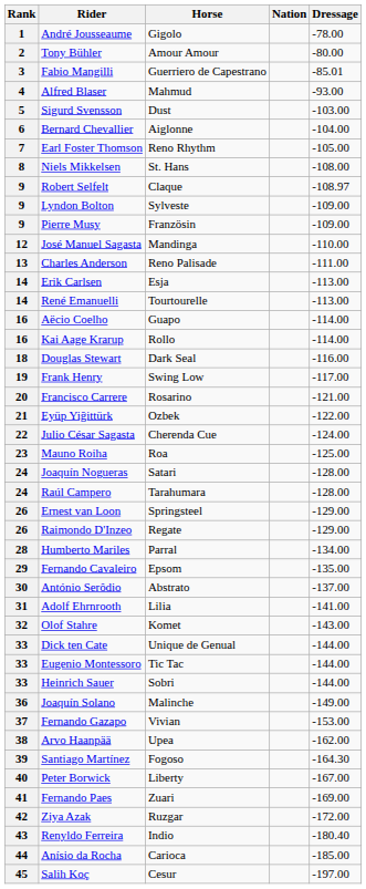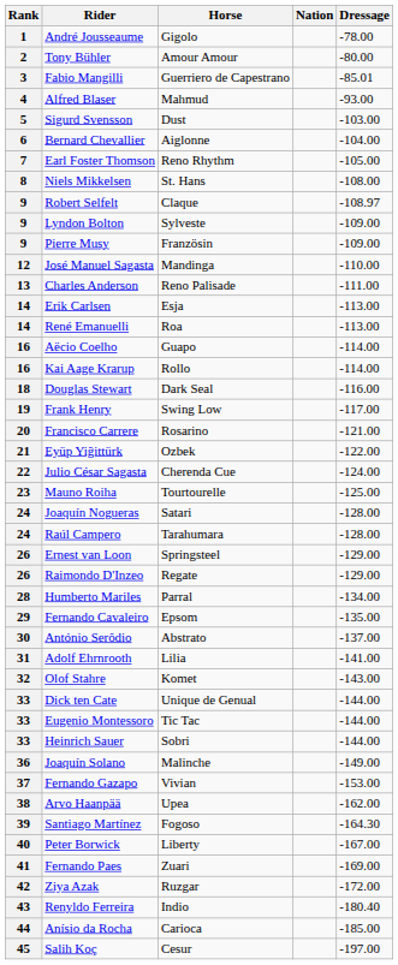 <table class="wikitable sortable">
 <tr>
 <th>Rank</th>
 <th>Rider</th>
 <th>Horse</th>
 <th>Nation</th>
 <th>Dressage</th>
 </tr>
 <tr>
 <th>1</th>
 <td><a href='#'>André Jousseaume</a></td>
 <td>Gigolo</td>
 <td></td>
 <td>-78.00</td>
 </tr>
 <tr>
 <th>2</th>
 <td><a href='#'>Tony Bühler</a></td>
 <td>Amour Amour</td>
 <td></td>
 <td>-80.00</td>
 </tr>
 <tr>
 <th>3</th>
 <td><a href='#'>Fabio Mangilli</a></td>
 <td>Guerriero de Capestrano</td>
 <td></td>
 <td>-85.01</td>
 </tr>
 <tr>
 <th>4</th>
 <td><a href='#'>Alfred Blaser</a></td>
 <td>Mahmud</td>
 <td></td>
 <td>-93.00</td>
 </tr>
 <tr>
 <th>5</th>
 <td><a href='#'>Sigurd Svensson</a></td>
 <td>Dust</td>
 <td></td>
 <td>-103.00</td>
 </tr>
 <tr>
 <th>6</th>
 <td><a href='#'>Bernard Chevallier</a></td>
 <td>Aiglonne</td>
 <td></td>
 <td>-104.00</td>
 </tr>
 <tr>
 <th>7</th>
 <td><a href='#'>Earl Foster Thomson</a></td>
 <td>Reno Rhythm</td>
 <td></td>
 <td>-105.00</td>
 </tr>
 <tr>
 <th>8</th>
 <td><a href='#'>Niels Mikkelsen</a></td>
 <td>St. Hans</td>
 <td></td>
 <td>-108.00</td>
 </tr>
 <tr>
 <th>9</th>
 <td><a href='#'>Robert Selfelt</a></td>
 <td>Claque</td>
 <td></td>
 <td>-108.97</td>
 </tr>
 <tr>
 <th>9</th>
 <td><a href='#'>Lyndon Bolton</a></td>
 <td>Sylveste</td>
 <td></td>
 <td>-109.00</td>
 </tr>
 <tr>
 <th>9</th>
 <td><a href='#'>Pierre Musy</a></td>
 <td>Französin</td>
 <td></td>
 <td>-109.00</td>
 </tr>
 <tr>
 <th>12</th>
 <td><a href='#'>José Manuel Sagasta</a></td>
 <td>Mandinga</td>
 <td></td>
 <td>-110.00</td>
 </tr>
 <tr>
 <th>13</th>
 <td><a href='#'>Charles Anderson</a></td>
 <td>Reno Palisade</td>
 <td></td>
 <td>-111.00</td>
 </tr>
 <tr>
 <th>14</th>
 <td><a href='#'>Erik Carlsen</a></td>
 <td>Esja</td>
 <td></td>
 <td>-113.00</td>
 </tr>
 <tr>
 <th>14</th>
 <td><a href='#'>René Emanuelli</a></td>
-<td>Tourtourelle</td>
+<td>Roa</td>
 <td></td>
 <td>-113.00</td>
 </tr>
 <tr>
 <th>16</th>
 <td><a href='#'>Aëcio Coelho</a></td>
 <td>Guapo</td>
 <td></td>
 <td>-114.00</td>
 </tr>
 <tr>
 <th>16</th>
 <td><a href='#'>Kai Aage Krarup</a></td>
 <td>Rollo</td>
 <td></td>
 <td>-114.00</td>
 </tr>
 <tr>
 <th>18</th>
 <td><a href='#'>Douglas Stewart</a></td>
 <td>Dark Seal</td>
 <td></td>
 <td>-116.00</td>
 </tr>
 <tr>
 <th>19</th>
 <td><a href='#'>Frank Henry</a></td>
 <td>Swing Low</td>
 <td></td>
 <td>-117.00</td>
 </tr>
 <tr>
 <th>20</th>
 <td><a href='#'>Francisco Carrere</a></td>
 <td>Rosarino</td>
 <td></td>
 <td>-121.00</td>
 </tr>
 <tr>
 <th>21</th>
 <td><a href='#'>Eyüp Yiğittürk</a></td>
 <td>Ozbek</td>
 <td></td>
 <td>-122.00</td>
 </tr>
 <tr>
 <th>22</th>
 <td><a href='#'>Julio César Sagasta</a></td>
 <td>Cherenda Cue</td>
 <td></td>
 <td>-124.00</td>
 </tr>
 <tr>
 <th>23</th>
 <td><a href='#'>Mauno Roiha</a></td>
-<td>Roa</td>
+<td>Tourtourelle</td>
 <td></td>
 <td>-125.00</td>
 </tr>
 <tr>
 <th>24</th>
 <td><a href='#'>Joaquín Nogueras</a></td>
 <td>Satari</td>
 <td></td>
 <td>-128.00</td>
 </tr>
 <tr>
 <th>24</th>
 <td><a href='#'>Raúl Campero</a></td>
 <td>Tarahumara</td>
 <td></td>
 <td>-128.00</td>
 </tr>
 <tr>
 <th>26</th>
 <td><a href='#'>Ernest van Loon</a></td>
 <td>Springsteel</td>
 <td></td>
 <td>-129.00</td>
 </tr>
 <tr>
 <th>26</th>
 <td><a href='#'>Raimondo D'Inzeo</a></td>
 <td>Regate</td>
 <td></td>
 <td>-129.00</td>
 </tr>
 <tr>
 <th>28</th>
 <td><a href='#'>Humberto Mariles</a></td>
 <td>Parral</td>
 <td></td>
 <td>-134.00</td>
 </tr>
 <tr>
 <th>29</th>
 <td><a href='#'>Fernando Cavaleiro</a></td>
 <td>Epsom</td>
 <td></td>
 <td>-135.00</td>
 </tr>
 <tr>
 <th>30</th>
 <td><a href='#'>António Serôdio</a></td>
 <td>Abstrato</td>
 <td></td>
 <td>-137.00</td>
 </tr>
 <tr>
 <th>31</th>
 <td><a href='#'>Adolf Ehrnrooth</a></td>
 <td>Lilia</td>
 <td></td>
 <td>-141.00</td>
 </tr>
 <tr>
 <th>32</th>
 <td><a href='#'>Olof Stahre</a></td>
 <td>Komet</td>
 <td></td>
 <td>-143.00</td>
 </tr>
 <tr>
 <th>33</th>
 <td><a href='#'>Dick ten Cate</a></td>
 <td>Unique de Genual</td>
 <td></td>
 <td>-144.00</td>
 </tr>
 <tr>
 <th>33</th>
 <td><a href='#'>Eugenio Montessoro</a></td>
 <td>Tic Tac</td>
 <td></td>
 <td>-144.00</td>
 </tr>
 <tr>
 <th>33</th>
 <td><a href='#'>Heinrich Sauer</a></td>
 <td>Sobri</td>
 <td></td>
 <td>-144.00</td>
 </tr>
 <tr>
 <th>36</th>
 <td><a href='#'>Joaquín Solano</a></td>
 <td>Malinche</td>
 <td></td>
 <td>-149.00</td>
 </tr>
 <tr>
 <th>37</th>
 <td><a href='#'>Fernando Gazapo</a></td>
 <td>Vivian</td>
 <td></td>
 <td>-153.00</td>
 </tr>
 <tr>
 <th>38</th>
 <td><a href='#'>Arvo Haanpää</a></td>
 <td>Upea</td>
 <td></td>
 <td>-162.00</td>
 </tr>
 <tr>
 <th>39</th>
 <td><a href='#'>Santiago Martínez</a></td>
 <td>Fogoso</td>
 <td></td>
 <td>-164.30</td>
 </tr>
 <tr>
 <th>40</th>
 <td><a href='#'>Peter Borwick</a></td>
 <td>Liberty</td>
 <td></td>
 <td>-167.00</td>
 </tr>
 <tr>
 <th>41</th>
 <td><a href='#'>Fernando Paes</a></td>
 <td>Zuari</td>
 <td></td>
 <td>-169.00</td>
 </tr>
 <tr>
 <th>42</th>
 <td><a href='#'>Ziya Azak</a></td>
 <td>Ruzgar</td>
 <td></td>
 <td>-172.00</td>
 </tr>
 <tr>
 <th>43</th>
 <td><a href='#'>Renyldo Ferreira</a></td>
 <td>Indio</td>
 <td></td>
 <td>-180.40</td>
 </tr>
 <tr>
 <th>44</th>
 <td><a href='#'>Anísio da Rocha</a></td>
 <td>Carioca</td>
 <td></td>
 <td>-185.00</td>
 </tr>
 <tr>
 <th>45</th>
 <td><a href='#'>Salih Koç</a></td>
 <td>Cesur</td>
 <td></td>
 <td>-197.00</td>
 </tr>
 </table>
